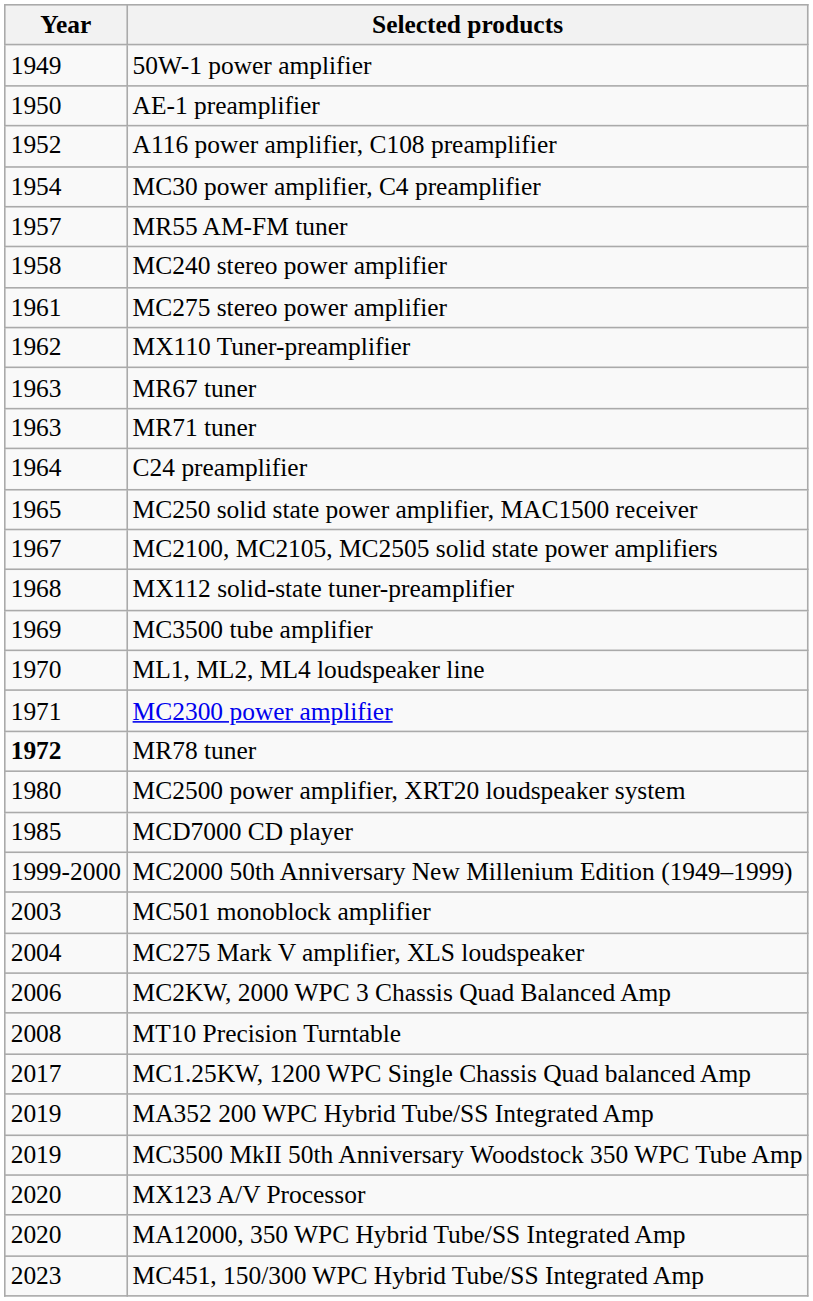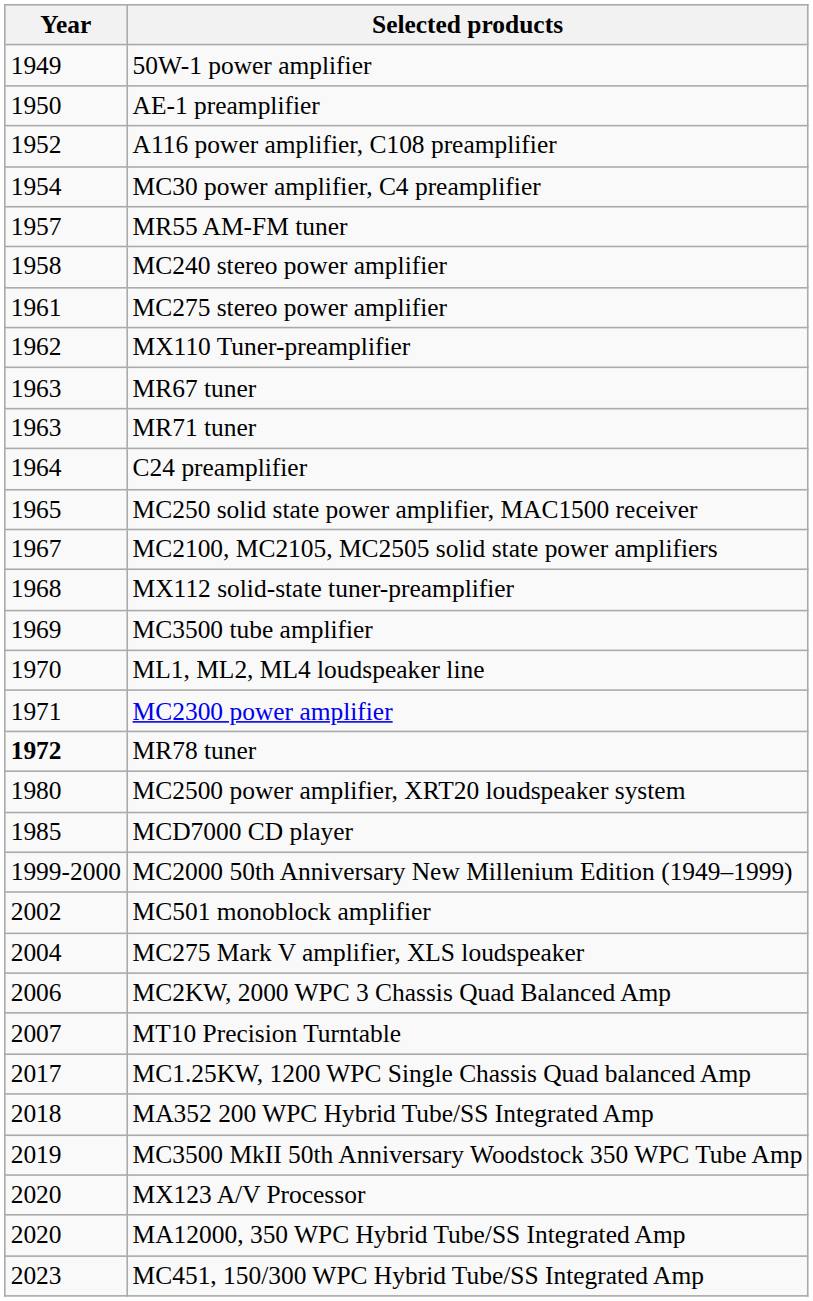 <table class="wikitable">
 <tr>
 <th>Year</th>
 <th>Selected products</th>
 </tr>
 <tr>
 <td>1949</td>
 <td>50W-1 power amplifier</td>
 </tr>
 <tr>
 <td>1950</td>
 <td>AE-1 preamplifier</td>
 </tr>
 <tr>
 <td>1952</td>
 <td>A116 power amplifier, C108 preamplifier</td>
 </tr>
 <tr>
 <td>1954</td>
 <td>MC30 power amplifier, C4 preamplifier</td>
 </tr>
 <tr>
 <td>1957</td>
 <td>MR55 AM-FM tuner</td>
 </tr>
 <tr>
 <td>1958</td>
 <td>MC240 stereo power amplifier</td>
 </tr>
 <tr>
 <td>1961</td>
 <td>MC275 stereo power amplifier</td>
 </tr>
 <tr>
 <td>1962</td>
 <td>MX110 Tuner-preamplifier</td>
 </tr>
 <tr>
 <td>1963</td>
 <td>MR67 tuner</td>
 </tr>
 <tr>
 <td>1963</td>
 <td>MR71 tuner</td>
 </tr>
 <tr>
 <td>1964</td>
 <td>C24 preamplifier</td>
 </tr>
 <tr>
 <td>1965</td>
 <td>MC250 solid state power amplifier, MAC1500 receiver</td>
 </tr>
 <tr>
 <td>1967</td>
 <td>MC2100, MC2105, MC2505 solid state power amplifiers</td>
 </tr>
 <tr>
 <td>1968</td>
 <td>MX112 solid-state tuner-preamplifier</td>
 </tr>
 <tr>
 <td>1969</td>
 <td>MC3500 tube amplifier</td>
 </tr>
 <tr>
 <td>1970</td>
 <td>ML1, ML2, ML4 loudspeaker line</td>
 </tr>
 <tr>
 <td>1971</td>
 <td><a href='#'>MC2300 power amplifier</a></td>
 </tr>
 <tr>
 <td><strong>1972</strong></td>
 <td>MR78 tuner</td>
 </tr>
 <tr>
 <td>1980</td>
 <td>MC2500 power amplifier, XRT20 loudspeaker system</td>
 </tr>
 <tr>
 <td>1985</td>
 <td>MCD7000 CD player</td>
 </tr>
 <tr>
 <td>1999-2000</td>
 <td>MC2000 50th Anniversary New Millenium Edition (1949–1999)</td>
 </tr>
 <tr>
-<td>2003</td>
+<td>2002</td>
 <td>MC501 monoblock amplifier</td>
 </tr>
 <tr>
 <td>2004</td>
 <td>MC275 Mark V amplifier, XLS loudspeaker</td>
 </tr>
 <tr>
 <td>2006</td>
 <td>MC2KW, 2000 WPC 3 Chassis Quad Balanced Amp</td>
 </tr>
 <tr>
-<td>2008</td>
+<td>2007</td>
 <td>MT10 Precision Turntable</td>
 </tr>
 <tr>
 <td>2017</td>
 <td>MC1.25KW, 1200 WPC Single Chassis Quad balanced Amp</td>
 </tr>
 <tr>
-<td>2019</td>
+<td>2018</td>
 <td>MA352 200 WPC Hybrid Tube/SS Integrated Amp</td>
 </tr>
 <tr>
 <td>2019</td>
 <td>MC3500 MkII 50th Anniversary Woodstock 350 WPC Tube Amp</td>
 </tr>
 <tr>
 <td>2020</td>
 <td>MX123 A/V Processor</td>
 </tr>
 <tr>
 <td>2020</td>
 <td>MA12000, 350 WPC Hybrid Tube/SS Integrated Amp</td>
 </tr>
 <tr>
 <td>2023</td>
 <td>MC451, 150/300 WPC Hybrid Tube/SS Integrated Amp</td>
 </tr>
 </table>
